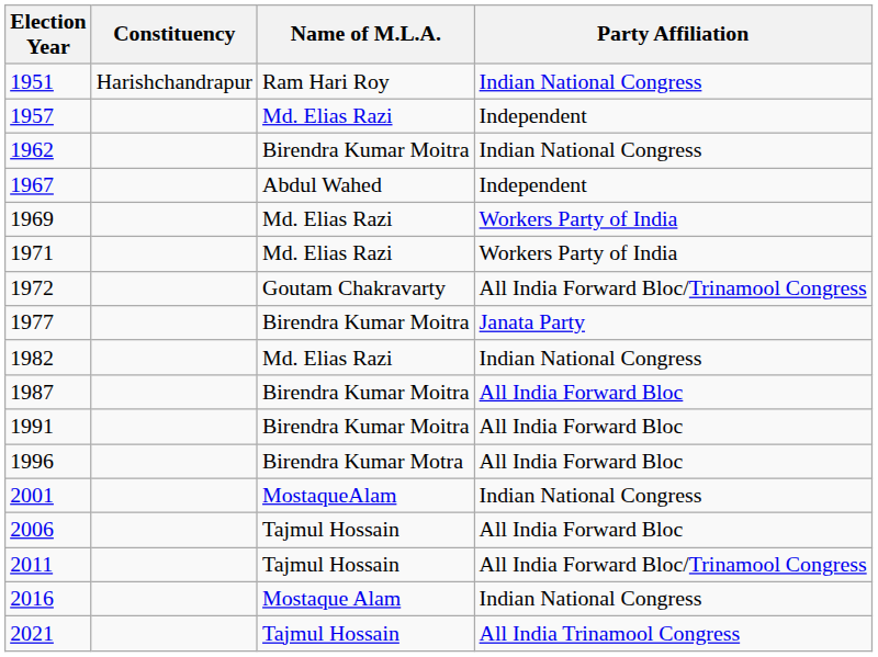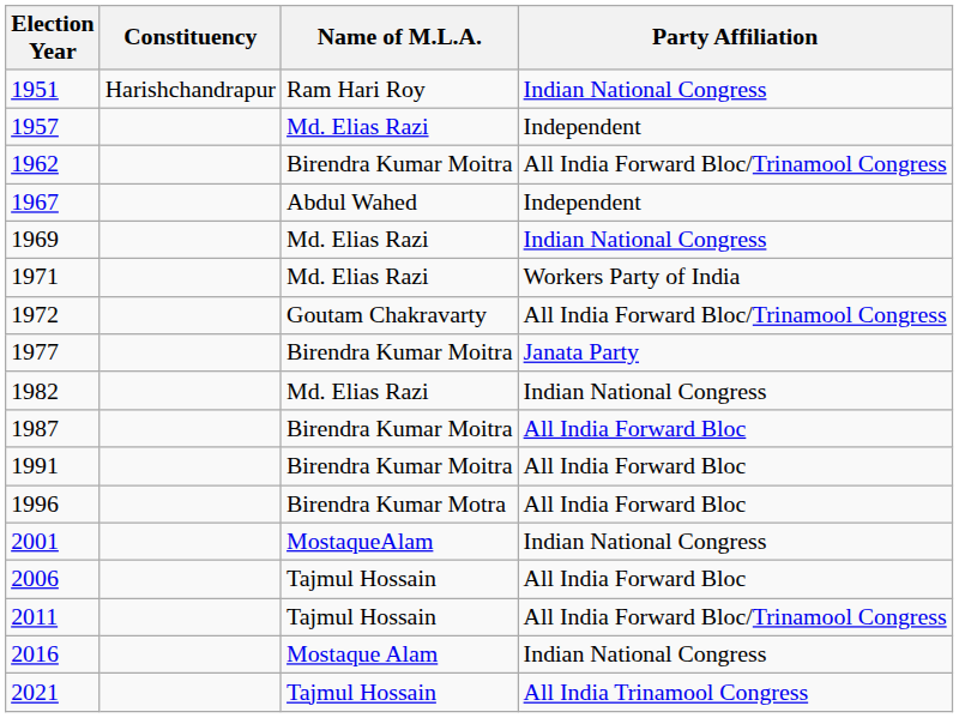 <table class="wikitable sortable"ìÍĦĤĠčw>
 <tr>
 <th>Election<br> Year</th>
 <th>Constituency</th>
 <th>Name of M.L.A.</th>
 <th>Party Affiliation</th>
 </tr>
 <tr>
 <td><a href='#'>1951</a></td>
 <td>Harishchandrapur</td>
 <td>Ram Hari Roy</td>
 <td><a href='#'>Indian National Congress</a></td>
 </tr>
 <tr>
 <td><a href='#'>1957</a></td>
 <td></td>
 <td><a href='#'>Md. Elias Razi</a></td>
 <td>Independent</td>
 </tr>
 <tr>
 <td><a href='#'>1962</a></td>
 <td></td>
 <td>Birendra Kumar Moitra</td>
-<td>Indian National Congress</td>
+<td>All India Forward Bloc/<a href='#'>Trinamool Congress</a></td>
 </tr>
 <tr>
 <td><a href='#'>1967</a></td>
 <td></td>
 <td>Abdul Wahed</td>
 <td>Independent</td>
 </tr>
 <tr>
 <td>1969</td>
 <td></td>
 <td>Md. Elias Razi</td>
-<td><a href='#'>Workers Party of India</a></td>
+<td><a href='#'>Indian National Congress</a></td>
 </tr>
 <tr>
 <td>1971</td>
 <td></td>
 <td>Md. Elias Razi</td>
 <td>Workers Party of India</td>
 </tr>
 <tr>
 <td>1972</td>
 <td></td>
 <td>Goutam Chakravarty</td>
 <td>All India Forward Bloc/<a href='#'>Trinamool Congress</a></td>
 </tr>
 <tr>
 <td>1977</td>
 <td></td>
 <td>Birendra Kumar Moitra</td>
 <td><a href='#'>Janata Party</a></td>
 </tr>
 <tr>
 <td>1982</td>
 <td></td>
 <td>Md. Elias Razi</td>
 <td>Indian National Congress</td>
 </tr>
 <tr>
 <td>1987</td>
 <td></td>
 <td>Birendra Kumar Moitra</td>
 <td><a href='#'>All India Forward Bloc</a></td>
 </tr>
 <tr>
 <td>1991</td>
 <td></td>
 <td>Birendra Kumar Moitra</td>
 <td>All India Forward Bloc</td>
 </tr>
 <tr>
 <td>1996</td>
 <td></td>
 <td>Birendra Kumar Motra</td>
 <td>All India Forward Bloc</td>
 </tr>
 <tr>
 <td><a href='#'>2001</a></td>
 <td></td>
 <td><a href='#'>MostaqueAlam</a></td>
 <td>Indian National Congress</td>
 </tr>
 <tr>
 <td><a href='#'>2006</a></td>
 <td></td>
 <td>Tajmul Hossain</td>
 <td>All India Forward Bloc</td>
 </tr>
 <tr>
 <td><a href='#'>2011</a></td>
 <td></td>
 <td>Tajmul Hossain</td>
 <td>All India Forward Bloc/<a href='#'>Trinamool Congress</a></td>
 </tr>
 <tr>
 <td><a href='#'>2016</a></td>
 <td></td>
 <td><a href='#'>Mostaque Alam</a></td>
 <td>Indian National Congress</td>
 </tr>
 <tr>
 <td><a href='#'>2021</a></td>
 <td></td>
 <td><a href='#'>Tajmul Hossain</a></td>
 <td><a href='#'>All India Trinamool Congress</a></td>
 </tr>
 </table>
